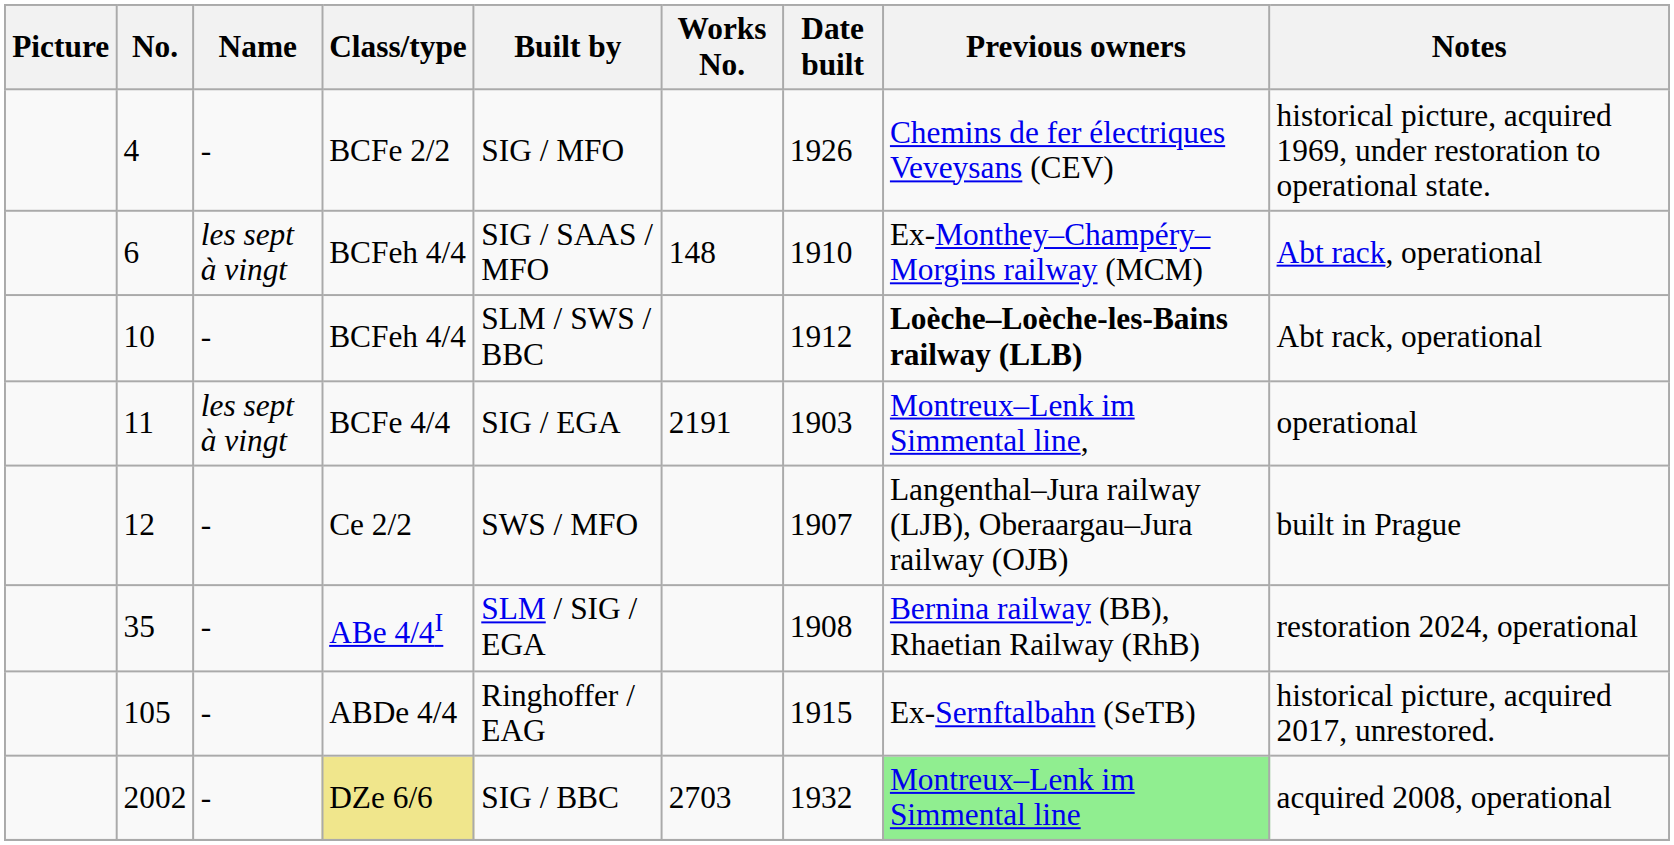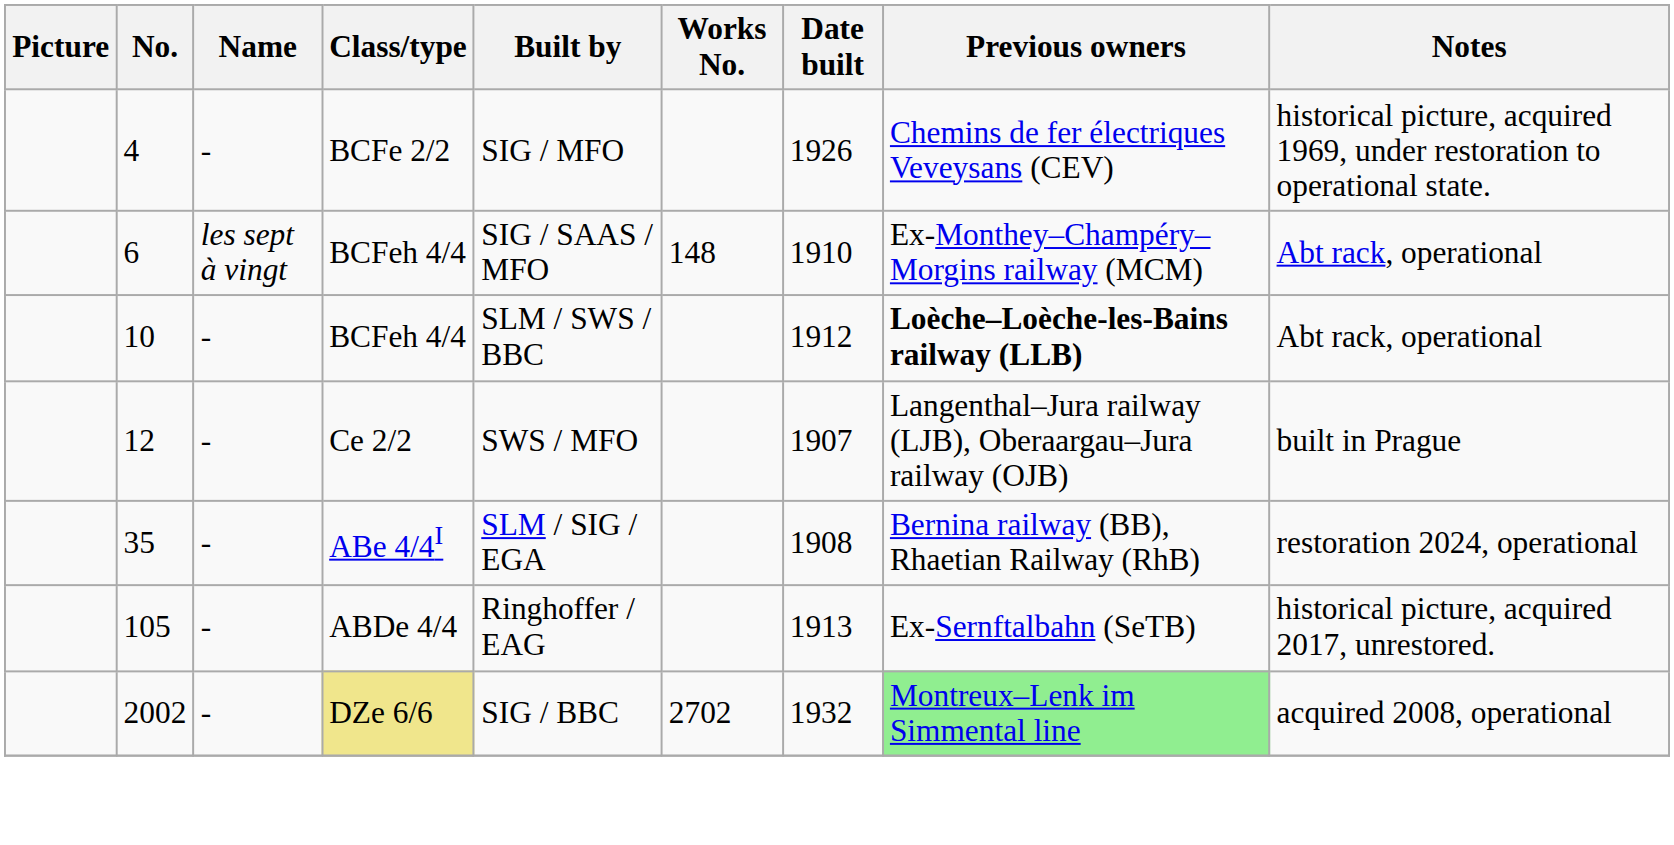 <table class="wikitable" width="850">
 <tr>
 <th>Picture</th>
 <th>No.</th>
 <th>Name</th>
 <th>Class/type</th>
 <th>Built by</th>
 <th>Works No.</th>
 <th>Date built</th>
 <th>Previous owners</th>
 <th>Notes</th>
 </tr>
 <tr>
 <td></td>
 <td>4</td>
 <td>-</td>
 <td>BCFe 2/2</td>
 <td>SIG / MFO</td>
 <td></td>
 <td>1926</td>
 <td><a href='#'>Chemins de fer électriques Veveysans</a> (CEV)</td>
 <td>historical picture, acquired 1969, under restoration to operational state.</td>
 </tr>
 <tr>
 <td></td>
 <td>6</td>
 <td><em>les sept à vingt</em></td>
 <td>BCFeh 4/4</td>
 <td>SIG / SAAS / MFO</td>
 <td>148</td>
 <td>1910</td>
 <td>Ex-<a href='#'>Monthey–Champéry–Morgins railway</a> (MCM)</td>
 <td><a href='#'>Abt rack</a>, operational</td>
 </tr>
 <tr>
 <td></td>
 <td>10</td>
 <td>-</td>
 <td>BCFeh 4/4</td>
 <td>SLM / SWS / BBC</td>
 <td></td>
 <td>1912</td>
 <td><strong>Loèche–Loèche-les-Bains railway  (LLB)</strong></td>
 <td>Abt rack, operational</td>
 </tr>
 <tr>
 <td></td>
-<td>11</td>
-<td><em>les sept à vingt</em></td>
-<td>BCFe 4/4</td>
-<td>SIG / EGA</td>
-<td>2191</td>
-<td>1903</td>
-<td><a href='#'>Montreux–Lenk im Simmental line</a>,</td>
-<td>operational</td>
-</tr>
-<tr>
-<td></td>
 <td>12</td>
 <td>-</td>
 <td>Ce 2/2</td>
 <td>SWS / MFO</td>
 <td></td>
 <td>1907</td>
 <td>Langenthal–Jura railway (LJB), Oberaargau–Jura railway (OJB)</td>
 <td>built in Prague</td>
 </tr>
 <tr>
 <td></td>
 <td>35</td>
 <td>-</td>
 <td><a href='#'>ABe 4/4<sup>I</sup></a></td>
 <td><a href='#'>SLM</a> / SIG / EGA</td>
 <td></td>
 <td>1908</td>
 <td><a href='#'>Bernina railway</a> (BB), Rhaetian Railway (RhB)</td>
 <td>restoration 2024, operational</td>
 </tr>
 <tr>
 <td></td>
 <td>105</td>
 <td>-</td>
 <td>ABDe 4/4</td>
 <td>Ringhoffer / EAG</td>
 <td></td>
-<td>1915</td>
+<td>1913</td>
 <td>Ex-<a href='#'>Sernftalbahn</a> (SeTB)</td>
 <td>historical picture, acquired 2017, unrestored.</td>
 </tr>
 <tr>
 <td></td>
 <td>2002</td>
 <td>-</td>
 <td style="background: khaki;">DZe 6/6</td>
 <td>SIG / BBC</td>
-<td>2703</td>
+<td>2702</td>
 <td>1932</td>
 <td style="background: lightgreen;"><a href='#'>Montreux–Lenk im Simmental line</a></td>
 <td>acquired 2008, operational</td>
 </tr>
 <tr>
 </tr>
 </table>
